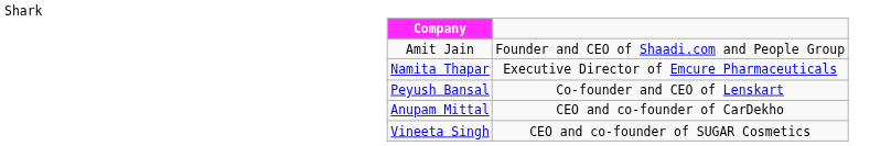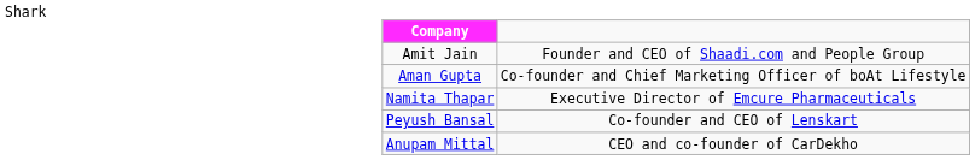 <table class="wikitable"style="text-align:center;margin:auto;>
 <tr>
 <th style="background: #FF29FF;color:white">Shark</th>
 <th style="background: #FF29FF;color:white">Company</th>
 </tr>
 <tr>
 <td>Amit Jain</td>
 <td>Founder and CEO of <a href='#'>Shaadi.com</a> and People Group</td>
+</tr>
+<tr>
+<td><a href='#'>Aman Gupta</a></td>
+<td>Co-founder and Chief Marketing Officer of boAt Lifestyle</td>
 </tr>
 <tr>
 <td><a href='#'>Namita Thapar</a></td>
 <td>Executive Director of <a href='#'>Emcure Pharmaceuticals</a></td>
 </tr>
 <tr>
 <td><a href='#'>Peyush Bansal</a></td>
 <td>Co-founder and CEO of <a href='#'>Lenskart</a></td>
 </tr>
 <tr>
 <td><a href='#'>Anupam Mittal</a></td>
 <td>CEO and co-founder of CarDekho</td>
 </tr>
-<tr>
-<td><a href='#'>Vineeta Singh</a></td>
-<td>CEO and co-founder of SUGAR Cosmetics</td>
-</tr>
 </table>
